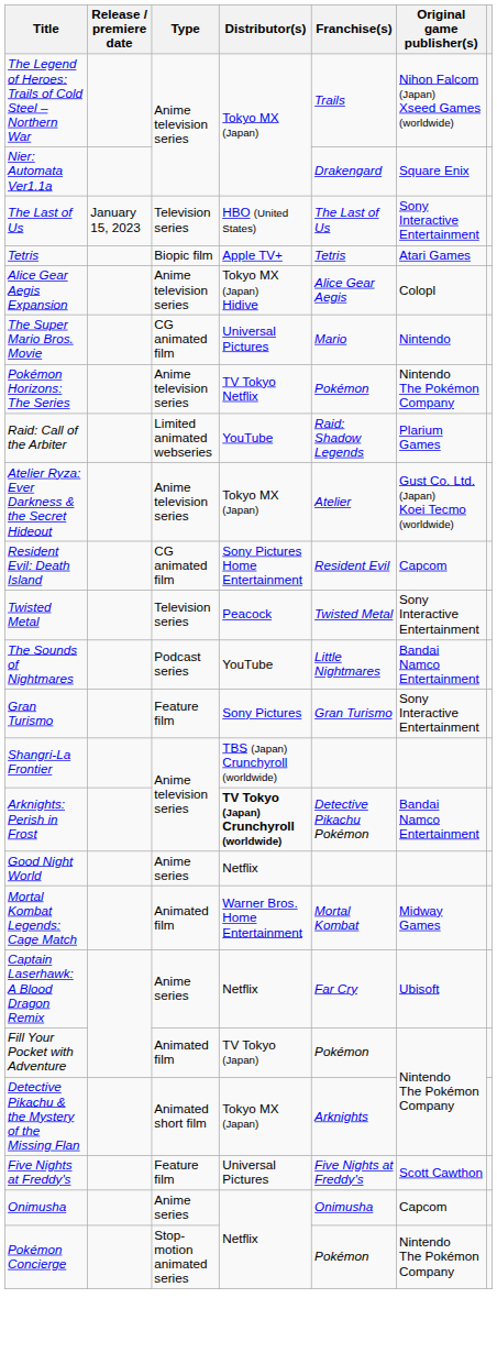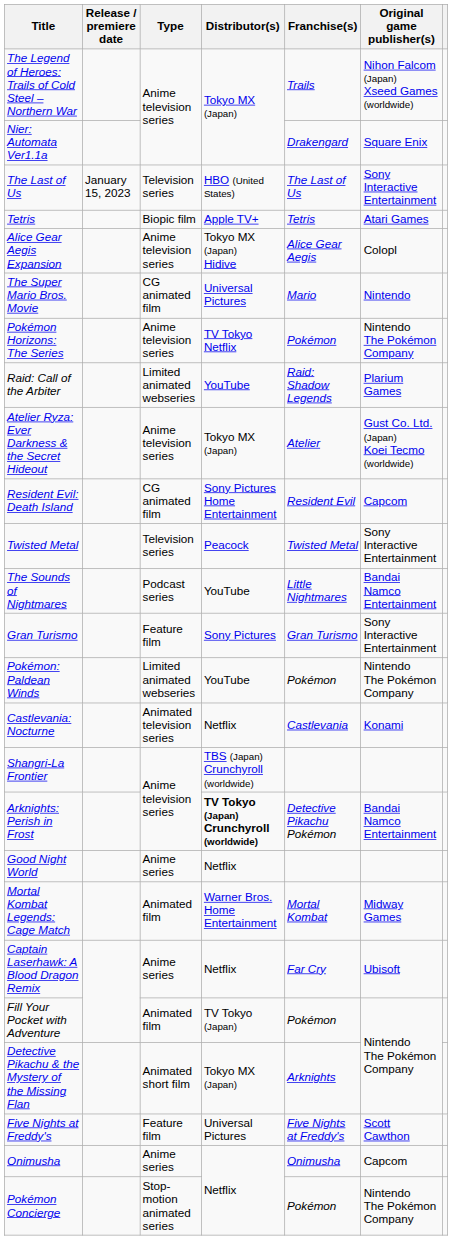 <table class="wikitable sortable">
 <tr>
 <th>Title</th>
 <th>Release / premiere date</th>
 <th>Type</th>
 <th>Distributor(s)</th>
 <th>Franchise(s)</th>
 <th>Original game publisher(s)</th>
 <th></th>
 </tr>
 <tr>
 <td><em><a href='#'>The Legend of Heroes: Trails of Cold Steel – Northern War</a></em></td>
 <td></td>
 <td rowspan=2>Anime television series</td>
 <td rowspan=2><a href='#'>Tokyo MX</a> <small>(Japan)</small></td>
 <td><em><a href='#'>Trails</a></em></td>
 <td><a href='#'>Nihon Falcom</a> <small>(Japan)</small><br><a href='#'>Xseed Games</a> <small>(worldwide)</small></td>
 <td align="center"></td>
 </tr>
 <tr>
 <td><em><a href='#'>Nier: Automata Ver1.1a</a></em></td>
 <td></td>
 <td><em><a href='#'>Drakengard</a></em></td>
 <td><a href='#'>Square Enix</a></td>
 <td align="center"></td>
 </tr>
 <tr>
 <td><em><a href='#'>The Last of Us</a></em></td>
 <td>January 15, 2023</td>
 <td>Television series</td>
 <td><a href='#'>HBO</a> <small>(United States)</small></td>
 <td><em><a href='#'>The Last of Us</a></em></td>
 <td><a href='#'>Sony Interactive Entertainment</a></td>
 <td align="center"></td>
 </tr>
 <tr>
 <td><em><a href='#'>Tetris</a></em></td>
 <td></td>
 <td>Biopic film</td>
 <td><a href='#'>Apple TV+</a></td>
 <td><em><a href='#'>Tetris</a></em></td>
 <td><a href='#'>Atari Games</a></td>
 <td align="center"></td>
 </tr>
 <tr>
 <td><em><a href='#'>Alice Gear Aegis Expansion</a></em></td>
 <td></td>
 <td>Anime television series</td>
 <td>Tokyo MX <small>(Japan)</small><br><a href='#'>Hidive</a> </td>
 <td><em><a href='#'>Alice Gear Aegis</a></em></td>
 <td>Colopl</td>
 <td align="center"></td>
 </tr>
 <tr>
 <td><em><a href='#'>The Super Mario Bros. Movie</a></em></td>
 <td></td>
 <td>CG animated film</td>
 <td><a href='#'>Universal Pictures</a></td>
 <td><em><a href='#'>Mario</a></em></td>
 <td><a href='#'>Nintendo</a></td>
 <td align="center"></td>
 </tr>
 <tr>
 <td><em><a href='#'>Pokémon Horizons: The Series</a></em></td>
 <td></td>
 <td>Anime television series</td>
 <td><a href='#'>TV Tokyo</a> <br><a href='#'>Netflix</a> </td>
 <td><em><a href='#'>Pokémon</a></em></td>
 <td>Nintendo<br><a href='#'>The Pokémon Company</a></td>
 <td align="center"></td>
 </tr>
 <tr>
 <td><em>Raid: Call of the Arbiter</em></td>
 <td></td>
 <td>Limited animated webseries</td>
 <td><a href='#'>YouTube</a></td>
 <td><em><a href='#'>Raid: Shadow Legends</a></em></td>
 <td><a href='#'>Plarium Games</a></td>
 <td align="center"></td>
 </tr>
 <tr>
 <td><em><a href='#'>Atelier Ryza: Ever Darkness & the Secret Hideout</a></em></td>
 <td></td>
 <td>Anime television series</td>
 <td>Tokyo MX <small>(Japan)</small></td>
 <td><em><a href='#'>Atelier</a></em></td>
 <td><a href='#'>Gust Co. Ltd.</a> <small>(Japan)</small><br><a href='#'>Koei Tecmo</a> <small>(worldwide)</small></td>
 <td align="center"></td>
 </tr>
 <tr>
 <td><em><a href='#'>Resident Evil: Death Island</a></em></td>
 <td></td>
 <td>CG animated film</td>
 <td><a href='#'>Sony Pictures Home Entertainment</a></td>
 <td><em><a href='#'>Resident Evil</a></em></td>
 <td><a href='#'>Capcom</a></td>
 <td align="center"></td>
 </tr>
 <tr>
 <td><em><a href='#'>Twisted Metal</a></em></td>
 <td></td>
 <td>Television series</td>
 <td><a href='#'>Peacock</a></td>
 <td><em><a href='#'>Twisted Metal</a></em></td>
 <td>Sony Interactive Entertainment</td>
 <td align="center"></td>
 </tr>
 <tr>
 <td><em><a href='#'>The Sounds of Nightmares</a></em></td>
 <td></td>
 <td>Podcast series</td>
 <td>YouTube</td>
 <td><em><a href='#'>Little Nightmares</a></em></td>
 <td><a href='#'>Bandai Namco Entertainment</a></td>
 <td align="center"></td>
 </tr>
 <tr>
 <td><em><a href='#'>Gran Turismo</a></em></td>
 <td></td>
 <td>Feature film</td>
 <td><a href='#'>Sony Pictures</a></td>
 <td><em><a href='#'>Gran Turismo</a></em></td>
 <td>Sony Interactive Entertainment</td>
 <td align="center"></td>
 </tr>
 <tr>
+<td><em><a href='#'>Pokémon: Paldean Winds</a></em></td>
+<td></td>
+<td>Limited animated webseries</td>
+<td>YouTube</td>
+<td><em>Pokémon</em></td>
+<td>Nintendo<br>The Pokémon Company</td>
+<td align="center"></td>
+</tr>
+<tr>
+<td><em><a href='#'>Castlevania: Nocturne</a></em></td>
+<td></td>
+<td>Animated television series</td>
+<td>Netflix</td>
+<td><em><a href='#'>Castlevania</a></em></td>
+<td><a href='#'>Konami</a></td>
+<td align="center"></td>
+</tr>
+<tr>
 <td><em><a href='#'>Shangri-La Frontier</a></em></td>
 <td></td>
 <td rowspan=2>Anime television series</td>
 <td><a href='#'>TBS</a> <small>(Japan)</small><br><a href='#'>Crunchyroll</a> <small>(worldwide)</small></td>
 <td></td>
 <td></td>
 <td align="center"></td>
 </tr>
 <tr>
 <td><em><a href='#'>Arknights: Perish in Frost</a></em></td>
 <td></td>
 <td><strong>TV Tokyo <small>(Japan)</small><br>Crunchyroll <small>(worldwide)</small></strong></td>
 <td><em><a href='#'>Detective Pikachu</a></em><br><em>Pokémon</em></td>
 <td><a href='#'>Bandai Namco Entertainment</a></td>
 <td align="center"></td>
 </tr>
 <tr>
 <td><em><a href='#'>Good Night World</a></em></td>
 <td></td>
 <td>Anime series</td>
 <td>Netflix</td>
 <td></td>
 <td></td>
 <td align="center"></td>
 </tr>
 <tr>
 <td><em><a href='#'>Mortal Kombat Legends: Cage Match</a></em></td>
 <td></td>
 <td>Animated film</td>
 <td><a href='#'>Warner Bros. Home Entertainment</a></td>
 <td><em><a href='#'>Mortal Kombat</a></em></td>
 <td><a href='#'>Midway Games</a></td>
 <td style="text-align:center;"></td>
 </tr>
 <tr>
 <td><em><a href='#'>Captain Laserhawk: A Blood Dragon Remix</a></em></td>
 <td rowspan=2></td>
 <td>Anime series</td>
 <td>Netflix</td>
 <td><em><a href='#'>Far Cry</a></em></td>
 <td><a href='#'>Ubisoft</a></td>
 <td align="center"></td>
 </tr>
 <tr>
 <td><em>Fill Your Pocket with Adventure</em></td>
 <td>Animated film</td>
 <td>TV Tokyo <small>(Japan)</small></td>
 <td><em>Pokémon</em></td>
 <td rowspan=2>Nintendo<br>The Pokémon Company</td>
 <td align="center"></td>
 </tr>
 <tr>
 <td><em><a href='#'>Detective Pikachu & the Mystery of the Missing Flan</a></em></td>
 <td></td>
 <td>Animated short film</td>
 <td>Tokyo MX <small>(Japan)</small></td>
 <td><em><a href='#'>Arknights</a></em></td>
 <td align="center"></td>
 </tr>
 <tr>
 <td><em><a href='#'>Five Nights at Freddy's</a></em></td>
 <td></td>
 <td>Feature film</td>
 <td>Universal Pictures</td>
 <td><em><a href='#'>Five Nights at Freddy's</a></em></td>
 <td><a href='#'>Scott Cawthon</a></td>
 <td align="center"></td>
 </tr>
 <tr>
 <td><em><a href='#'>Onimusha</a></em></td>
 <td></td>
 <td>Anime series</td>
 <td rowspan="2">Netflix</td>
 <td><em><a href='#'>Onimusha</a></em></td>
 <td>Capcom</td>
 <td align="center"></td>
 </tr>
 <tr>
 <td><em><a href='#'>Pokémon Concierge</a></em></td>
 <td></td>
 <td>Stop-motion animated series</td>
 <td><em>Pokémon</em></td>
 <td>Nintendo<br>The Pokémon Company</td>
 <td align="center"></td>
 </tr>
 </table>
